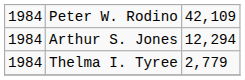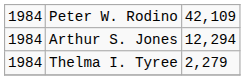 <table class="wikitable">
 <tr>
 <td>1984</td>
 <td>Peter W. Rodino</td>
 <td>42,109</td>
 </tr>
 <tr>
 <td>1984</td>
 <td>Arthur S. Jones</td>
 <td>12,294</td>
 </tr>
 <tr>
 <td>1984</td>
 <td>Thelma I. Tyree</td>
-<td>2,779</td>
+<td>2,279</td>
 </tr>
 <tr>
 </tr>
 </table>
